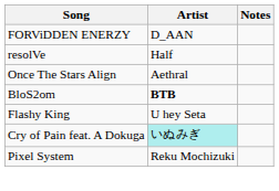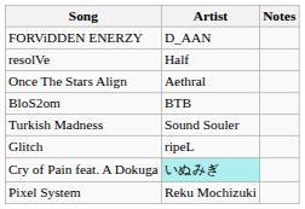 <table class="wikitable">
 <tr>
 <th>Song</th>
 <th>Artist</th>
 <th>Notes</th>
 </tr>
 <tr>
 <td>FORViDDEN ENERZY</td>
 <td>D_AAN</td>
 <td></td>
 </tr>
 <tr>
 <td>resolVe</td>
 <td>Half</td>
 <td></td>
 </tr>
 <tr>
 <td>Once The Stars Align</td>
 <td>Aethral</td>
 <td></td>
 </tr>
 <tr>
 <td>BloS2om</td>
-<td><strong>BTB</strong></td>
+<td>BTB</td>
 <td></td>
 </tr>
 <tr>
-<td>Flashy King</td>
-<td>U hey Seta</td>
+<td>Turkish Madness</td>
+<td>Sound Souler</td>
+<td></td>
+</tr>
+<tr>
+<td>Glitch</td>
+<td>ripeL</td>
 <td></td>
 </tr>
 <tr>
 <td>Cry of Pain feat. A Dokuga</td>
 <td style="background: paleturquoise;">いぬみぎ</td>
 <td></td>
 </tr>
 <tr>
 <td>Pixel System</td>
 <td>Reku Mochizuki</td>
 <td></td>
 </tr>
 </table>
